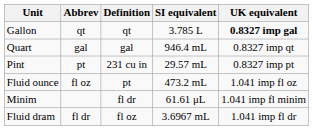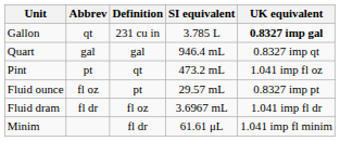 <table class="wikitable" style="text-align: center">
 <tr>
 <th>Unit</th>
 <th>Abbrev</th>
 <th>Definition</th>
 <th>SI equivalent</th>
 <th>UK equivalent</th>
 </tr>
 <tr>
 <td style="text-align: left">Gallon</td>
 <td>qt</td>
-<td> qt</td>
+<td>231 cu in</td>
 <td>3.785 L</td>
 <td><strong>0.8327 imp gal</strong></td>
 </tr>
 <tr>
 <td style="text-align: left">Quart</td>
 <td>gal</td>
 <td> gal</td>
 <td>946.4 mL</td>
 <td>0.8327 imp qt</td>
 </tr>
 <tr>
 <td style="text-align: left">Pint</td>
 <td>pt</td>
-<td>231 cu in</td>
-<td>29.57 mL</td>
-<td>0.8327 imp pt</td>
+<td> qt</td>
+<td>473.2 mL</td>
+<td>1.041 imp fl oz</td>
 </tr>
 <tr>
 <td style="text-align: left">Fluid ounce</td>
 <td>fl oz</td>
 <td> pt</td>
-<td>473.2 mL</td>
-<td>1.041 imp fl oz</td>
+<td>29.57 mL</td>
+<td>0.8327 imp pt</td>
+</tr>
+<tr>
+<td style="text-align: left">Fluid dram</td>
+<td>fl dr</td>
+<td> fl oz</td>
+<td>3.6967 mL</td>
+<td>1.041 imp fl dr</td>
 </tr>
 <tr>
 <td style="text-align: left">Minim</td>
 <td></td>
 <td> fl dr</td>
 <td>61.61 μL</td>
 <td>1.041 imp fl minim</td>
 </tr>
-<tr>
-<td style="text-align: left">Fluid dram</td>
-<td>fl dr</td>
-<td> fl oz</td>
-<td>3.6967 mL</td>
-<td>1.041 imp fl dr</td>
-</tr>
 </table>
